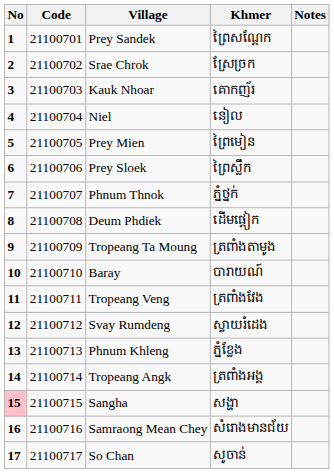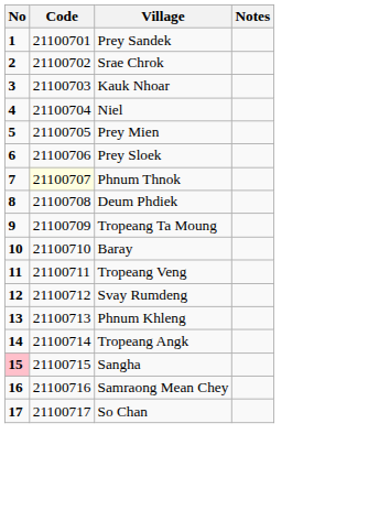 <table class="wikitable">
 <tr>
 <th>No</th>
 <th>Code</th>
 <th>Village</th>
-<th>Khmer</th>
 <th>Notes</th>
 </tr>
 <tr>
 <td><strong>1</strong></td>
 <td>21100701</td>
 <td>Prey Sandek</td>
-<td>ព្រៃសណ្ដែក</td>
 <td></td>
 </tr>
 <tr>
 <td><strong>2</strong></td>
 <td>21100702</td>
 <td>Srae Chrok</td>
-<td>ស្រែច្រក</td>
 <td></td>
 </tr>
 <tr>
 <td><strong>3</strong></td>
 <td>21100703</td>
 <td>Kauk Nhoar</td>
-<td>គោកញ័រ</td>
 <td></td>
 </tr>
 <tr>
 <td><strong>4</strong></td>
 <td>21100704</td>
 <td>Niel</td>
-<td>នៀល</td>
 <td></td>
 </tr>
 <tr>
 <td><strong>5</strong></td>
 <td>21100705</td>
 <td>Prey Mien</td>
-<td>ព្រៃមៀន</td>
 <td></td>
 </tr>
 <tr>
 <td><strong>6</strong></td>
 <td>21100706</td>
 <td>Prey Sloek</td>
-<td>ព្រៃស្លឹក</td>
 <td></td>
 </tr>
 <tr>
 <td><strong>7</strong></td>
-<td>21100707</td>
+<td style="background: lightyellow;">21100707</td>
 <td>Phnum Thnok</td>
-<td>ភ្នំថ្នក់</td>
 <td></td>
 </tr>
 <tr>
 <td><strong>8</strong></td>
 <td>21100708</td>
 <td>Deum Phdiek</td>
-<td>ដើមផ្ដៀក</td>
 <td></td>
 </tr>
 <tr>
 <td><strong>9</strong></td>
 <td>21100709</td>
 <td>Tropeang Ta  Moung</td>
-<td>ត្រពាំងតាមូង</td>
 <td></td>
 </tr>
 <tr>
 <td><strong>10</strong></td>
 <td>21100710</td>
 <td>Baray</td>
-<td>បារាយណ៍</td>
 <td></td>
 </tr>
 <tr>
 <td><strong>11</strong></td>
 <td>21100711</td>
 <td>Tropeang Veng</td>
-<td>ត្រពាំងវែង</td>
 <td></td>
 </tr>
 <tr>
 <td><strong>12</strong></td>
 <td>21100712</td>
 <td>Svay Rumdeng</td>
-<td>ស្វាយរំដេង</td>
 <td></td>
 </tr>
 <tr>
 <td><strong>13</strong></td>
 <td>21100713</td>
 <td>Phnum Khleng</td>
-<td>ភ្នំខ្លែង</td>
 <td></td>
 </tr>
 <tr>
 <td><strong>14</strong></td>
 <td>21100714</td>
 <td>Tropeang Angk</td>
-<td>ត្រពាំងអង្គ</td>
 <td></td>
 </tr>
 <tr>
 <td style="background: pink;"><strong>15</strong></td>
 <td>21100715</td>
 <td>Sangha</td>
-<td>សង្ហា</td>
 <td></td>
 </tr>
 <tr>
 <td><strong>16</strong></td>
 <td>21100716</td>
 <td>Samraong Mean Chey</td>
-<td>សំរោងមានជ័យ</td>
 <td></td>
 </tr>
 <tr>
 <td><strong>17</strong></td>
 <td>21100717</td>
 <td>So Chan</td>
-<td>សូចាន់</td>
 <td></td>
 </tr>
 </table>
